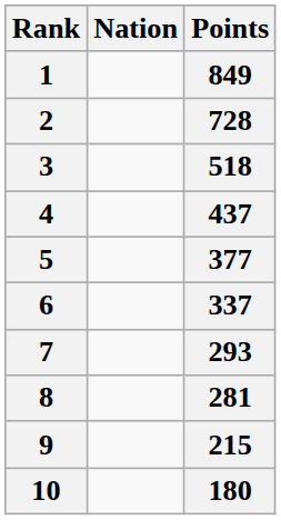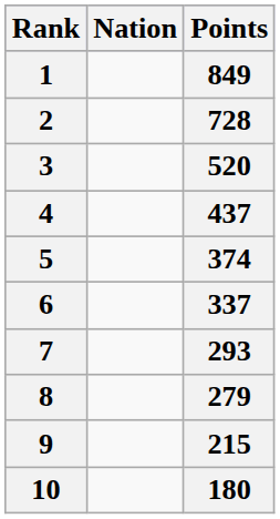 <table class="wikitable">
 <tr style="background:#ccccff;">
 <th>Rank</th>
 <th>Nation</th>
 <th>Points</th>
 </tr>
 <tr>
 <th>1</th>
 <td></td>
 <th>849</th>
 </tr>
 <tr>
 <th>2</th>
 <td></td>
 <th>728</th>
 </tr>
 <tr>
 <th>3</th>
 <td></td>
-<th>518</th>
+<th>520</th>
 </tr>
 <tr>
 <th>4</th>
 <td></td>
 <th>437</th>
 </tr>
 <tr>
 <th>5</th>
 <td></td>
-<th>377</th>
+<th>374</th>
 </tr>
 <tr>
 <th>6</th>
 <td></td>
 <th>337</th>
 </tr>
 <tr>
 <th>7</th>
 <td></td>
 <th>293</th>
 </tr>
 <tr>
 <th>8</th>
 <td></td>
-<th>281</th>
+<th>279</th>
 </tr>
 <tr>
 <th>9</th>
 <td></td>
 <th>215</th>
 </tr>
 <tr>
 <th>10</th>
 <td></td>
 <th>180</th>
 </tr>
 </table>
